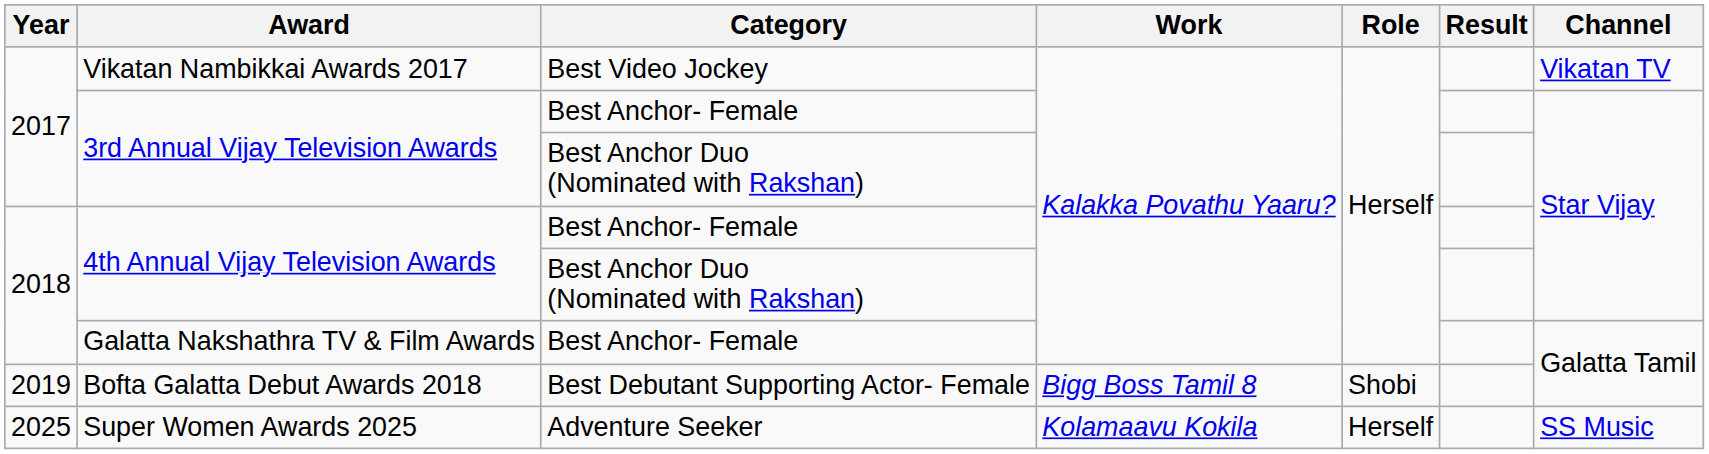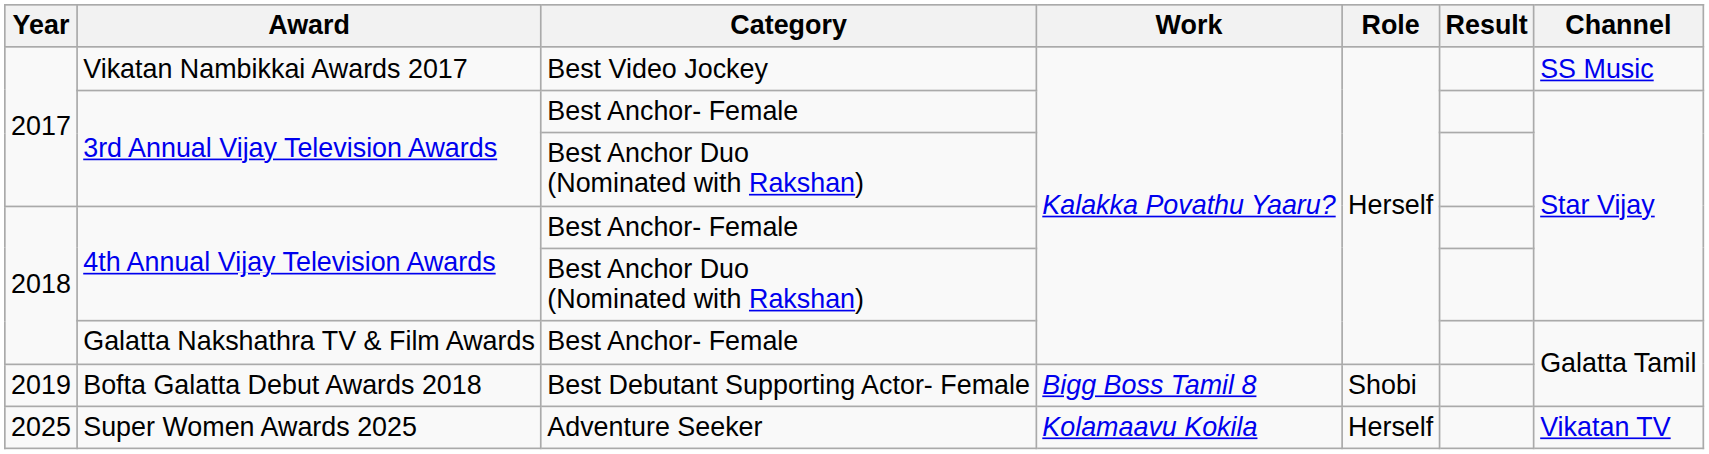 <table class = "wikitable">
 <tr>
 <th>Year</th>
 <th>Award</th>
 <th>Category</th>
 <th>Work</th>
 <th>Role</th>
 <th>Result</th>
 <th>Channel</th>
 </tr>
 <tr>
 <td rowspan="3">2017</td>
 <td>Vikatan Nambikkai Awards 2017</td>
 <td>Best Video Jockey</td>
 <td rowspan="6"><em><a href='#'>Kalakka Povathu Yaaru?</a></em></td>
 <td rowspan="6">Herself</td>
 <td></td>
-<td><a href='#'>Vikatan TV</a></td>
+<td><a href='#'>SS Music</a></td>
 </tr>
 <tr>
 <td rowspan="2"><a href='#'>3rd Annual Vijay Television Awards</a></td>
 <td>Best Anchor- Female</td>
 <td></td>
 <td rowspan="4"><a href='#'>Star Vijay</a></td>
 </tr>
 <tr>
 <td>Best Anchor Duo<br>(Nominated with <a href='#'>Rakshan</a>)</td>
 <td></td>
 </tr>
 <tr>
 <td rowspan="3">2018</td>
 <td rowspan="2"><a href='#'>4th Annual Vijay Television Awards</a></td>
 <td>Best Anchor- Female</td>
 <td></td>
 </tr>
 <tr>
 <td>Best Anchor Duo<br>(Nominated with <a href='#'>Rakshan</a>)</td>
 <td></td>
 </tr>
 <tr>
 <td>Galatta Nakshathra TV & Film Awards</td>
 <td>Best Anchor- Female</td>
 <td></td>
 <td rowspan="2">Galatta Tamil</td>
 </tr>
 <tr>
 <td>2019</td>
 <td>Bofta Galatta Debut Awards 2018</td>
 <td>Best Debutant Supporting Actor- Female</td>
 <td><em><a href='#'>Bigg Boss Tamil 8</a></em></td>
 <td>Shobi</td>
 <td></td>
 </tr>
 <tr>
 <td>2025</td>
 <td>Super Women Awards 2025</td>
 <td>Adventure Seeker</td>
 <td><em><a href='#'>Kolamaavu Kokila</a></em></td>
 <td>Herself</td>
 <td></td>
-<td><a href='#'>SS Music</a></td>
+<td><a href='#'>Vikatan TV</a></td>
 </tr>
 </table>
